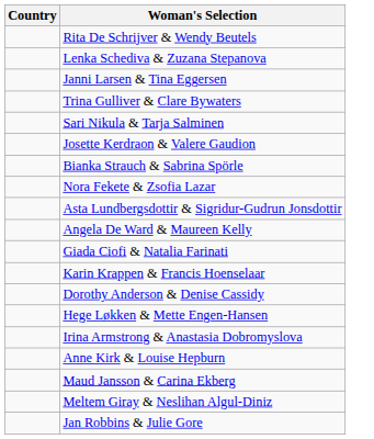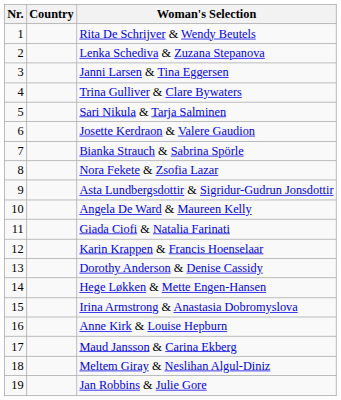 <table class="wikitable">
 <tr>
+<th>Nr.</th>
 <th>Country</th>
 <th>Woman's Selection</th>
 </tr>
 <tr>
+<td align=right>1</td>
 <td></td>
 <td><a href='#'>Rita De Schrijver</a> & <a href='#'>Wendy Beutels</a></td>
 </tr>
 <tr>
+<td align=right>2</td>
 <td></td>
 <td><a href='#'>Lenka Schediva</a> & <a href='#'>Zuzana Stepanova</a></td>
 </tr>
 <tr>
+<td align=right>3</td>
 <td></td>
 <td><a href='#'>Janni Larsen</a> & <a href='#'>Tina Eggersen</a></td>
 </tr>
 <tr>
+<td align=right>4</td>
 <td></td>
 <td><a href='#'>Trina Gulliver</a> & <a href='#'>Clare Bywaters</a></td>
 </tr>
 <tr>
+<td align=right>5</td>
 <td></td>
 <td><a href='#'>Sari Nikula</a> & <a href='#'>Tarja Salminen</a></td>
 </tr>
 <tr>
+<td align=right>6</td>
 <td></td>
 <td><a href='#'>Josette Kerdraon</a> & <a href='#'>Valere Gaudion</a></td>
 </tr>
 <tr>
+<td align=right>7</td>
 <td></td>
 <td><a href='#'>Bianka Strauch</a> & <a href='#'>Sabrina Spörle</a></td>
 </tr>
 <tr>
+<td align=right>8</td>
 <td></td>
 <td><a href='#'>Nora Fekete</a> & <a href='#'>Zsofia Lazar</a></td>
 </tr>
 <tr>
+<td align=right>9</td>
 <td></td>
 <td><a href='#'>Asta Lundbergsdottir</a> & <a href='#'>Sigridur-Gudrun Jonsdottir</a></td>
 </tr>
 <tr>
+<td align=right>10</td>
 <td></td>
 <td><a href='#'>Angela De Ward</a> & <a href='#'>Maureen Kelly</a></td>
 </tr>
 <tr>
+<td align=right>11</td>
 <td></td>
 <td><a href='#'>Giada Ciofi</a> & <a href='#'>Natalia Farinati</a></td>
 </tr>
 <tr>
+<td align=right>12</td>
 <td></td>
 <td><a href='#'>Karin Krappen</a> & <a href='#'>Francis Hoenselaar</a></td>
 </tr>
 <tr>
+<td align=right>13</td>
 <td></td>
 <td><a href='#'>Dorothy Anderson</a> & <a href='#'>Denise Cassidy</a></td>
 </tr>
 <tr>
+<td align=right>14</td>
 <td></td>
 <td><a href='#'>Hege Løkken</a> & <a href='#'>Mette Engen-Hansen</a></td>
 </tr>
 <tr>
+<td align=right>15</td>
 <td></td>
 <td><a href='#'>Irina Armstrong</a> & <a href='#'>Anastasia Dobromyslova</a></td>
 </tr>
 <tr>
+<td align=right>16</td>
 <td></td>
 <td><a href='#'>Anne Kirk</a> & <a href='#'>Louise Hepburn</a></td>
 </tr>
 <tr>
+<td align=right>17</td>
 <td></td>
 <td><a href='#'>Maud Jansson</a> & <a href='#'>Carina Ekberg</a></td>
 </tr>
 <tr>
+<td align=right>18</td>
 <td></td>
 <td><a href='#'>Meltem Giray</a> & <a href='#'>Neslihan Algul-Diniz</a></td>
 </tr>
 <tr>
+<td align=right>19</td>
 <td></td>
 <td><a href='#'>Jan Robbins</a> & <a href='#'>Julie Gore</a></td>
 </tr>
 </table>
